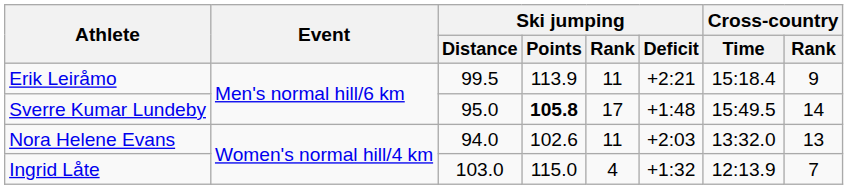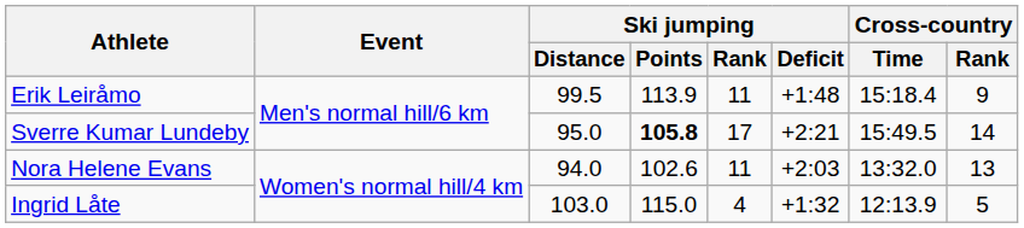 <table class="wikitable" style="font-size:90%">
 <tr>
 <th rowspan="2">Athlete</th>
 <th rowspan="2">Event</th>
 <th colspan="4">Ski jumping</th>
 <th colspan="2">Cross-country</th>
 </tr>
 <tr style="font-size:95%">
 <th>Distance</th>
 <th>Points</th>
 <th>Rank</th>
 <th>Deficit</th>
 <th>Time</th>
 <th>Rank</th>
 </tr>
 <tr align=center>
 <td align=left><a href='#'>Erik Leiråmo</a></td>
 <td align=left rowspan=2><a href='#'>Men's normal hill/6 km</a></td>
 <td>99.5</td>
 <td>113.9</td>
 <td>11</td>
-<td>+2:21</td>
+<td>+1:48</td>
 <td>15:18.4</td>
 <td>9</td>
 </tr>
 <tr align=center>
 <td align=left><a href='#'>Sverre Kumar Lundeby</a></td>
 <td>95.0</td>
 <td><strong>105.8</strong></td>
 <td>17</td>
-<td>+1:48</td>
+<td>+2:21</td>
 <td>15:49.5</td>
 <td>14</td>
 </tr>
 <tr align=center>
 <td align=left><a href='#'>Nora Helene Evans</a></td>
 <td align=left rowspan=2><a href='#'>Women's normal hill/4 km</a></td>
 <td>94.0</td>
 <td>102.6</td>
 <td>11</td>
 <td>+2:03</td>
 <td>13:32.0</td>
 <td>13</td>
 </tr>
 <tr align=center>
 <td align=left><a href='#'>Ingrid Låte</a></td>
 <td>103.0</td>
 <td>115.0</td>
 <td>4</td>
 <td>+1:32</td>
 <td>12:13.9</td>
-<td>7</td>
+<td>5</td>
 </tr>
 </table>
